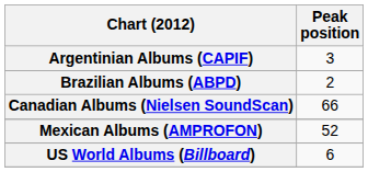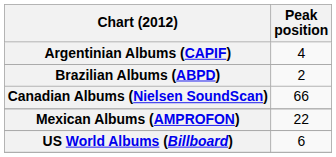 <table class="wikitable sortable plainrowheaders" style="text-align:center">
 <tr>
 <th scope="col">Chart (2012)</th>
 <th scope="col">Peak<br>position</th>
 </tr>
 <tr>
 <th scope="row">Argentinian Albums (<a href='#'>CAPIF</a>)</th>
-<td style="text-align:center;">3</td>
+<td style="text-align:center;">4</td>
 </tr>
 <tr>
 </tr>
 <tr>
 </tr>
 <tr>
 </tr>
 <tr>
 <th scope="row">Brazilian Albums (<a href='#'>ABPD</a>)</th>
 <td style="text-align:center;">2</td>
 </tr>
 <tr>
 <th scope="row">Canadian Albums (<a href='#'>Nielsen SoundScan</a>)</th>
 <td style="text-align:center;">66</td>
 </tr>
 <tr>
 </tr>
 <tr>
 </tr>
 <tr>
 </tr>
 <tr>
 </tr>
 <tr>
 <th scope="row">Mexican Albums (<a href='#'>AMPROFON</a>)</th>
-<td style="text-align:center;">52</td>
+<td style="text-align:center;">22</td>
 </tr>
 <tr>
 </tr>
 <tr>
 </tr>
 <tr>
 </tr>
 <tr>
 </tr>
 <tr>
 <th scope="row">US <a href='#'>World Albums</a> (<em><a href='#'>Billboard</a></em>)</th>
 <td style="text-align:center;">6</td>
 </tr>
 <tr>
 </tr>
 </table>
